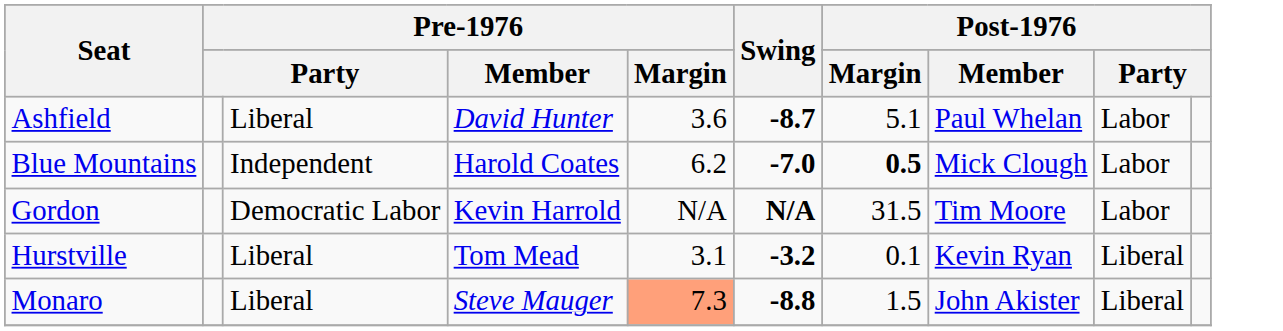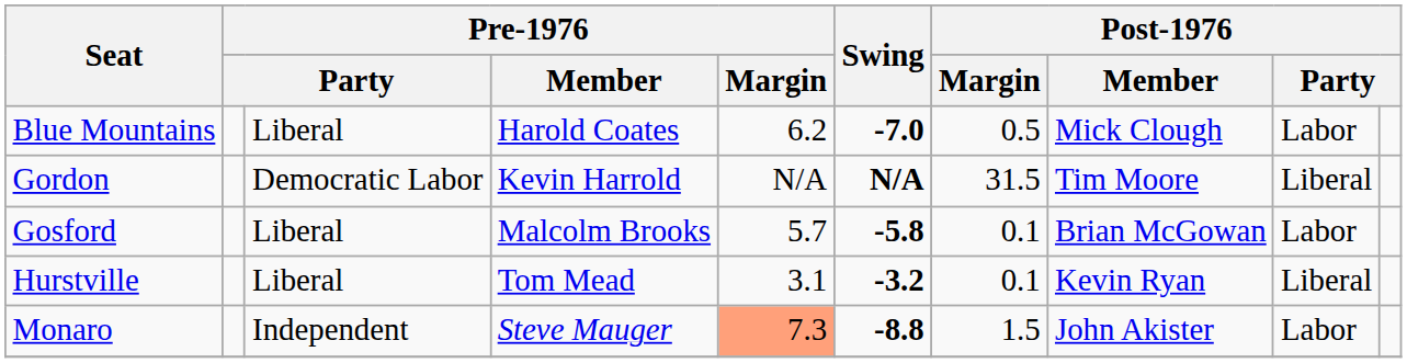 <table class="wikitable">
 <tr>
 <th rowspan="2">Seat</th>
 <th colspan="4">Pre-1976</th>
 <th rowspan="2">Swing</th>
 <th colspan="4">Post-1976</th>
 </tr>
 <tr>
 <th colspan="2">Party</th>
 <th>Member</th>
 <th>Margin</th>
 <th>Margin</th>
 <th>Member</th>
 <th colspan="2">Party</th>
 </tr>
 <tr>
-<td><a href='#'>Ashfield</a></td>
+<td><a href='#'>Blue Mountains</a></td>
 <td> </td>
 <td>Liberal</td>
-<td><em><a href='#'>David Hunter</a></em></td>
-<td style="text-align:right;">3.6</td>
-<td style="text-align:right;"><strong>-8.7</strong></td>
-<td style="text-align:right;">5.1</td>
-<td><a href='#'>Paul Whelan</a></td>
-<td>Labor</td>
-<td> </td>
-</tr>
-<tr>
-<td><a href='#'>Blue Mountains</a></td>
-<td> </td>
-<td>Independent</td>
 <td><a href='#'>Harold Coates</a></td>
 <td style="text-align:right;">6.2</td>
 <td style="text-align:right;"><strong>-7.0</strong></td>
-<td style="text-align:right;"><strong>0.5</strong></td>
+<td style="text-align:right;">0.5</td>
 <td><a href='#'>Mick Clough</a></td>
 <td>Labor</td>
 <td> </td>
 </tr>
 <tr>
 <td><a href='#'>Gordon</a></td>
 <td> </td>
 <td>Democratic Labor</td>
 <td><a href='#'>Kevin Harrold</a></td>
 <td style="text-align:right;">N/A</td>
 <td style="text-align:right;"><strong>N/A</strong></td>
 <td style="text-align:right;">31.5</td>
 <td><a href='#'>Tim Moore</a></td>
+<td>Liberal</td>
+<td> </td>
+</tr>
+<tr>
+<td><a href='#'>Gosford</a></td>
+<td> </td>
+<td>Liberal</td>
+<td><a href='#'>Malcolm Brooks</a></td>
+<td style="text-align:right;">5.7</td>
+<td style="text-align:right;"><strong>-5.8</strong></td>
+<td style="text-align:right;">0.1</td>
+<td><a href='#'>Brian McGowan</a></td>
 <td>Labor</td>
 <td> </td>
 </tr>
 <tr>
 <td><a href='#'>Hurstville</a></td>
 <td> </td>
 <td>Liberal</td>
 <td><a href='#'>Tom Mead</a></td>
 <td style="text-align:right;">3.1</td>
 <td style="text-align:right;"><strong>-3.2</strong></td>
 <td style="text-align:right;">0.1</td>
 <td><a href='#'>Kevin Ryan</a></td>
 <td>Liberal</td>
 <td> </td>
 </tr>
 <tr>
 <td><a href='#'>Monaro</a></td>
 <td> </td>
-<td>Liberal</td>
+<td>Independent</td>
 <td><em><a href='#'>Steve Mauger</a></em></td>
 <td style="background: lightsalmon; text-align:right;">7.3</td>
 <td style="text-align:right;"><strong>-8.8</strong></td>
 <td style="text-align:right;">1.5</td>
 <td><a href='#'>John Akister</a></td>
-<td>Liberal</td>
+<td>Labor</td>
 <td> </td>
 </tr>
 <tr>
 </tr>
 </table>
